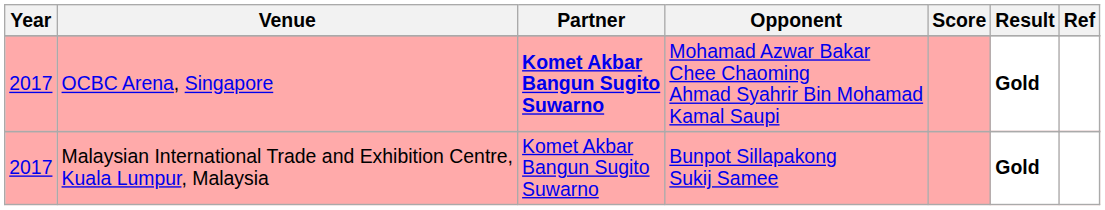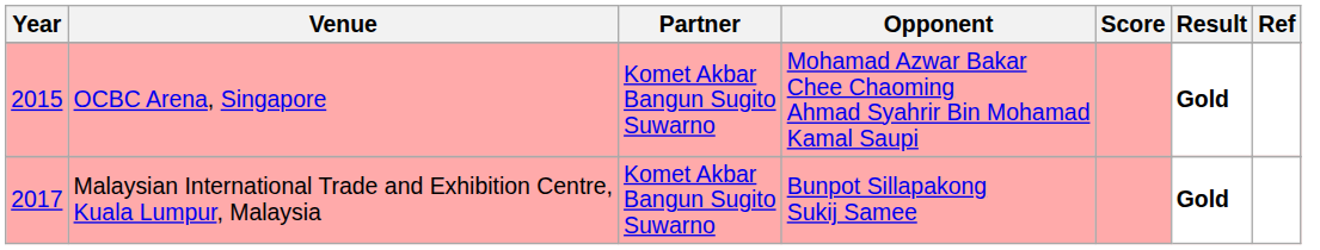 <table class="sortable wikitable" style="font-size: 90%;">
 <tr>
 <th>Year</th>
 <th>Venue</th>
 <th>Partner</th>
 <th>Opponent</th>
 <th>Score</th>
 <th>Result</th>
 <th>Ref</th>
 </tr>
 <tr>
 </tr>
 <tr style="background:#FFAAAA">
-<td align="center"><a href='#'>2017</a></td>
+<td align="center"><a href='#'>2015</a></td>
 <td align="left"><a href='#'>OCBC Arena</a>, <a href='#'>Singapore</a></td>
-<td align="left"><strong> <a href='#'>Komet Akbar</a> <br>  <a href='#'>Bangun Sugito</a> <br>  <a href='#'>Suwarno</a></strong></td>
+<td align="left"> <a href='#'>Komet Akbar</a> <br>  <a href='#'>Bangun Sugito</a> <br>  <a href='#'>Suwarno</a></td>
 <td align="left"> <a href='#'>Mohamad Azwar Bakar</a> <br>  <a href='#'>Chee Chaoming</a> <br>  <a href='#'>Ahmad Syahrir Bin Mohamad</a>  <br>  <a href='#'>Kamal Saupi</a></td>
 <td align="left"></td>
 <td style="text-align:left; background:white"> <strong>Gold</strong></td>
 <td style="text-align:center; background:white"></td>
 </tr>
 <tr>
 </tr>
 <tr style="background:#FFAAAA">
 <td align="center"><a href='#'>2017</a></td>
 <td align="left">Malaysian International Trade and Exhibition Centre,<br> <a href='#'>Kuala Lumpur</a>, Malaysia</td>
 <td align="left"> <a href='#'>Komet Akbar</a> <br>  <a href='#'>Bangun Sugito</a> <br>  <a href='#'>Suwarno</a></td>
 <td align="left"> <a href='#'>Bunpot Sillapakong</a> <br>  <a href='#'>Sukij Samee</a></td>
 <td align="left"></td>
 <td style="text-align:left; background:white"> <strong>Gold</strong></td>
 <td style="text-align:center; background:white"></td>
 </tr>
 </table>
